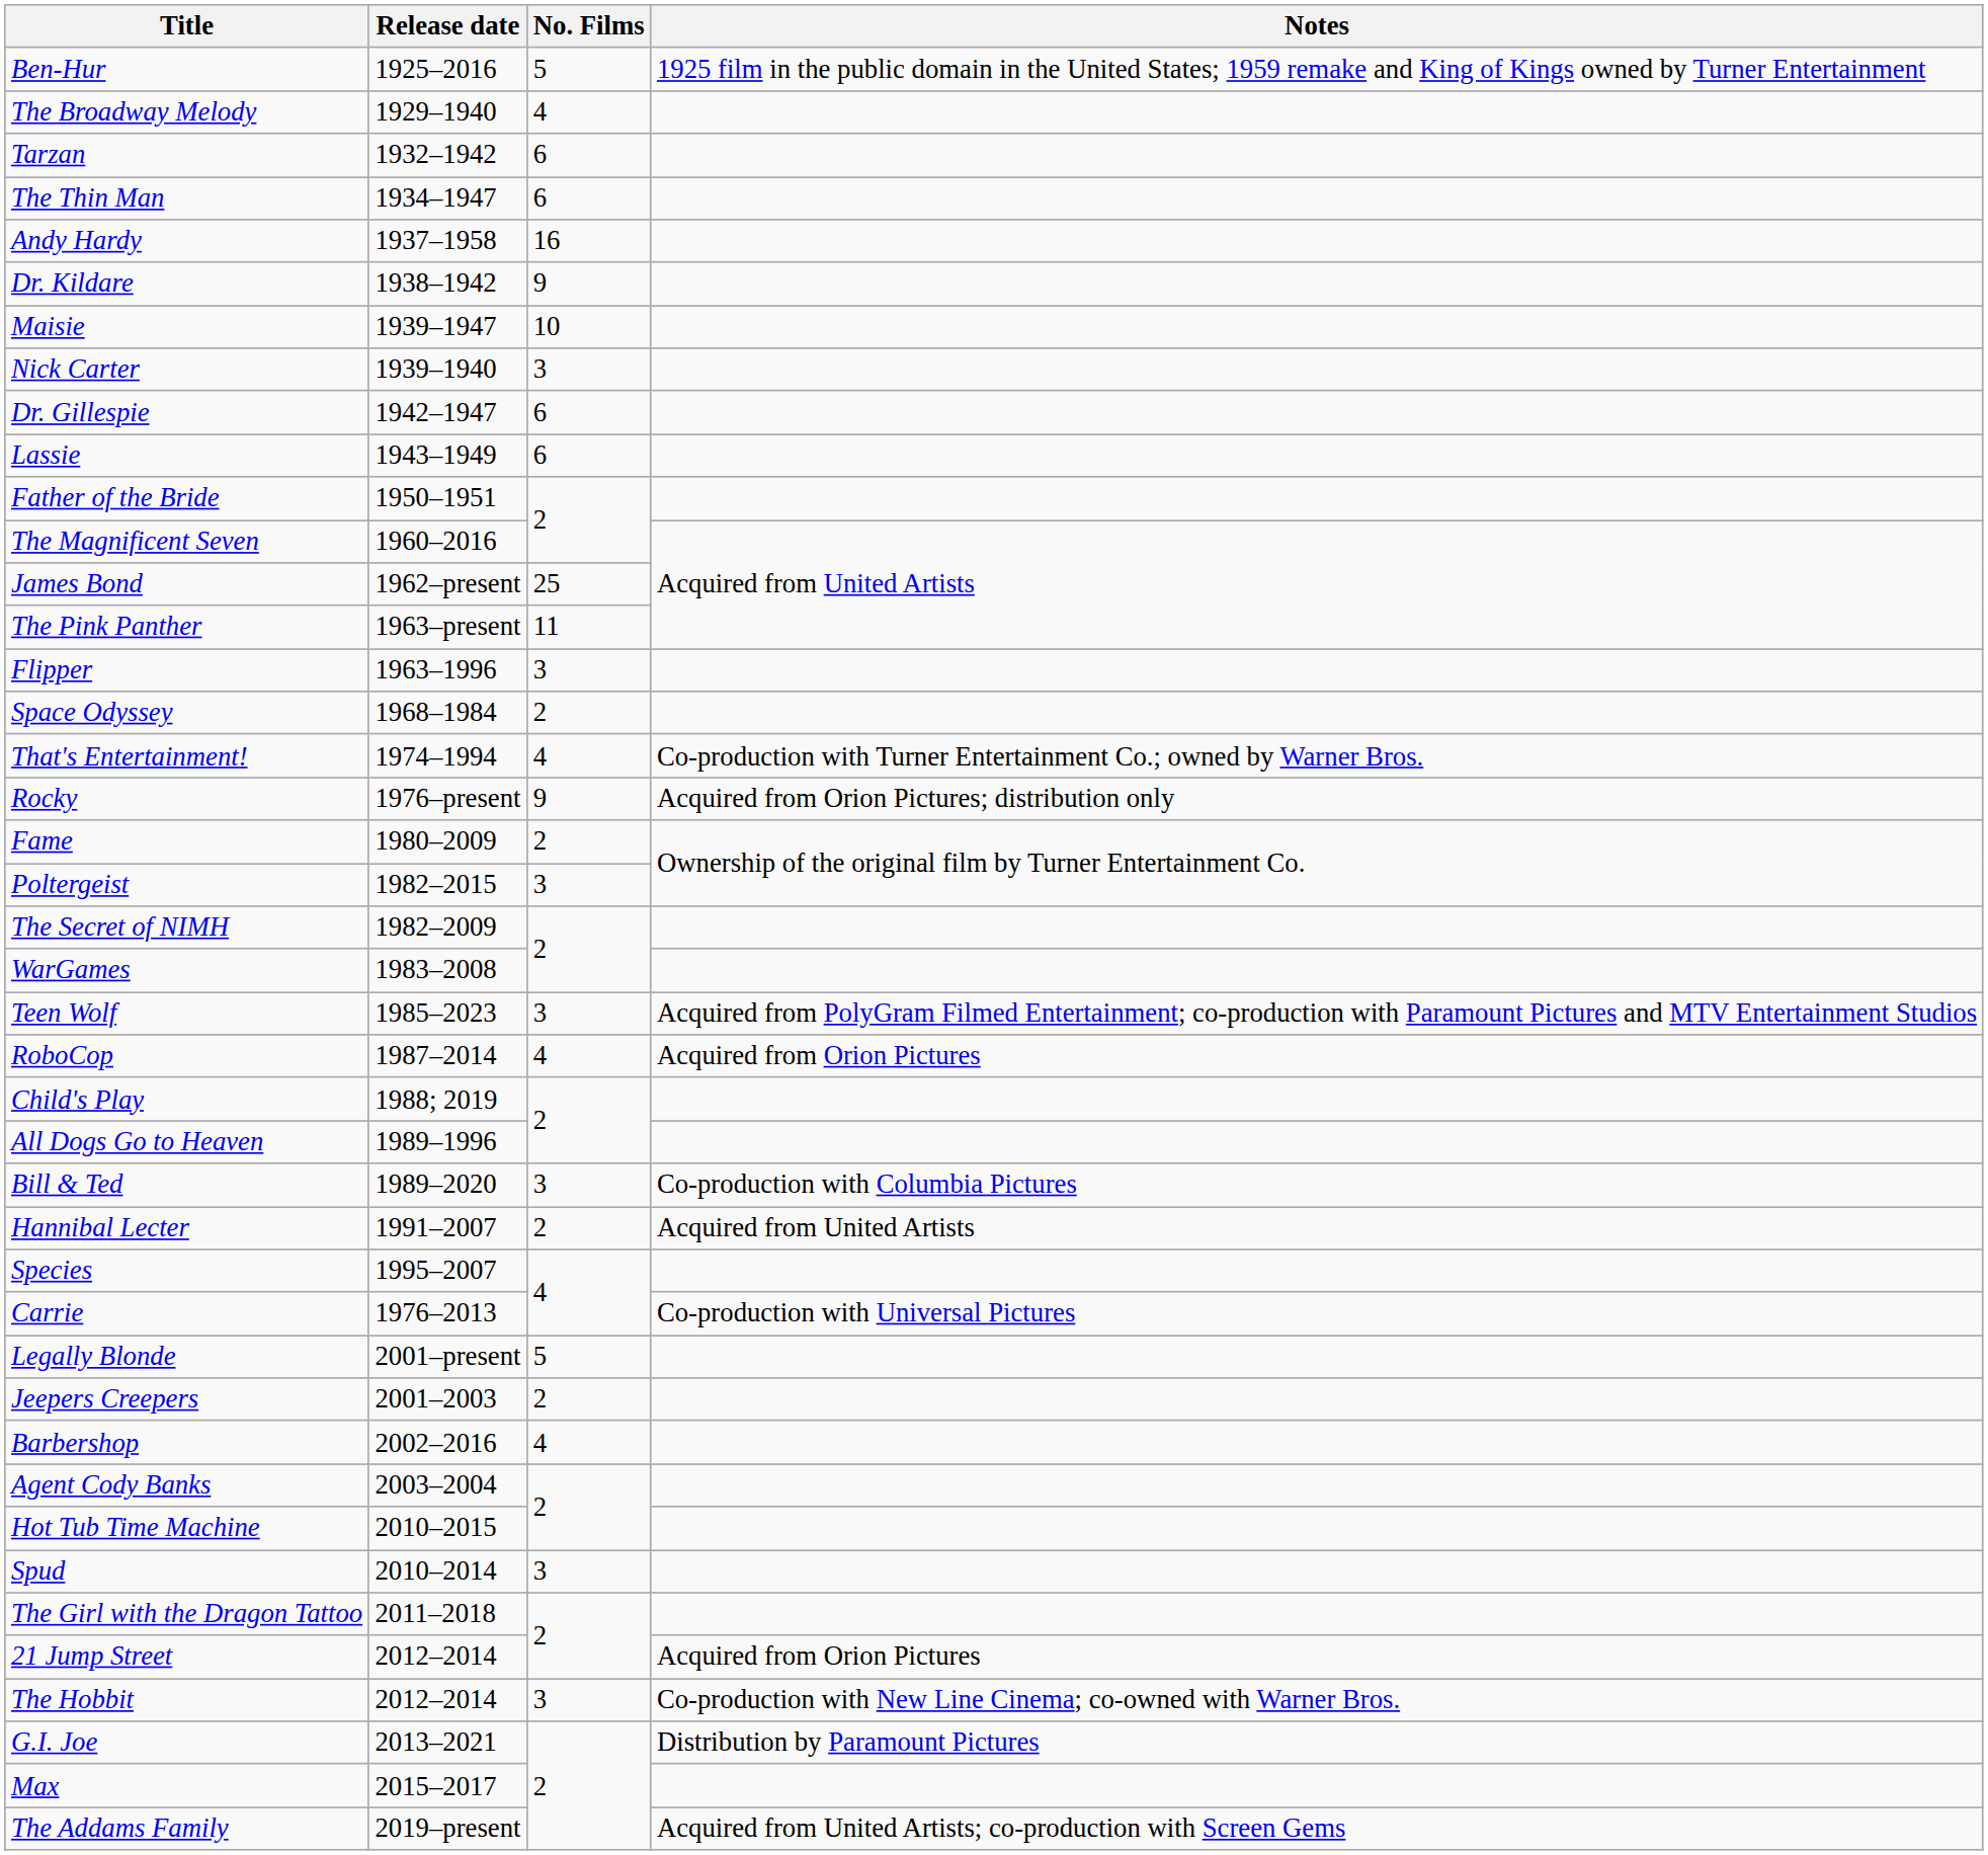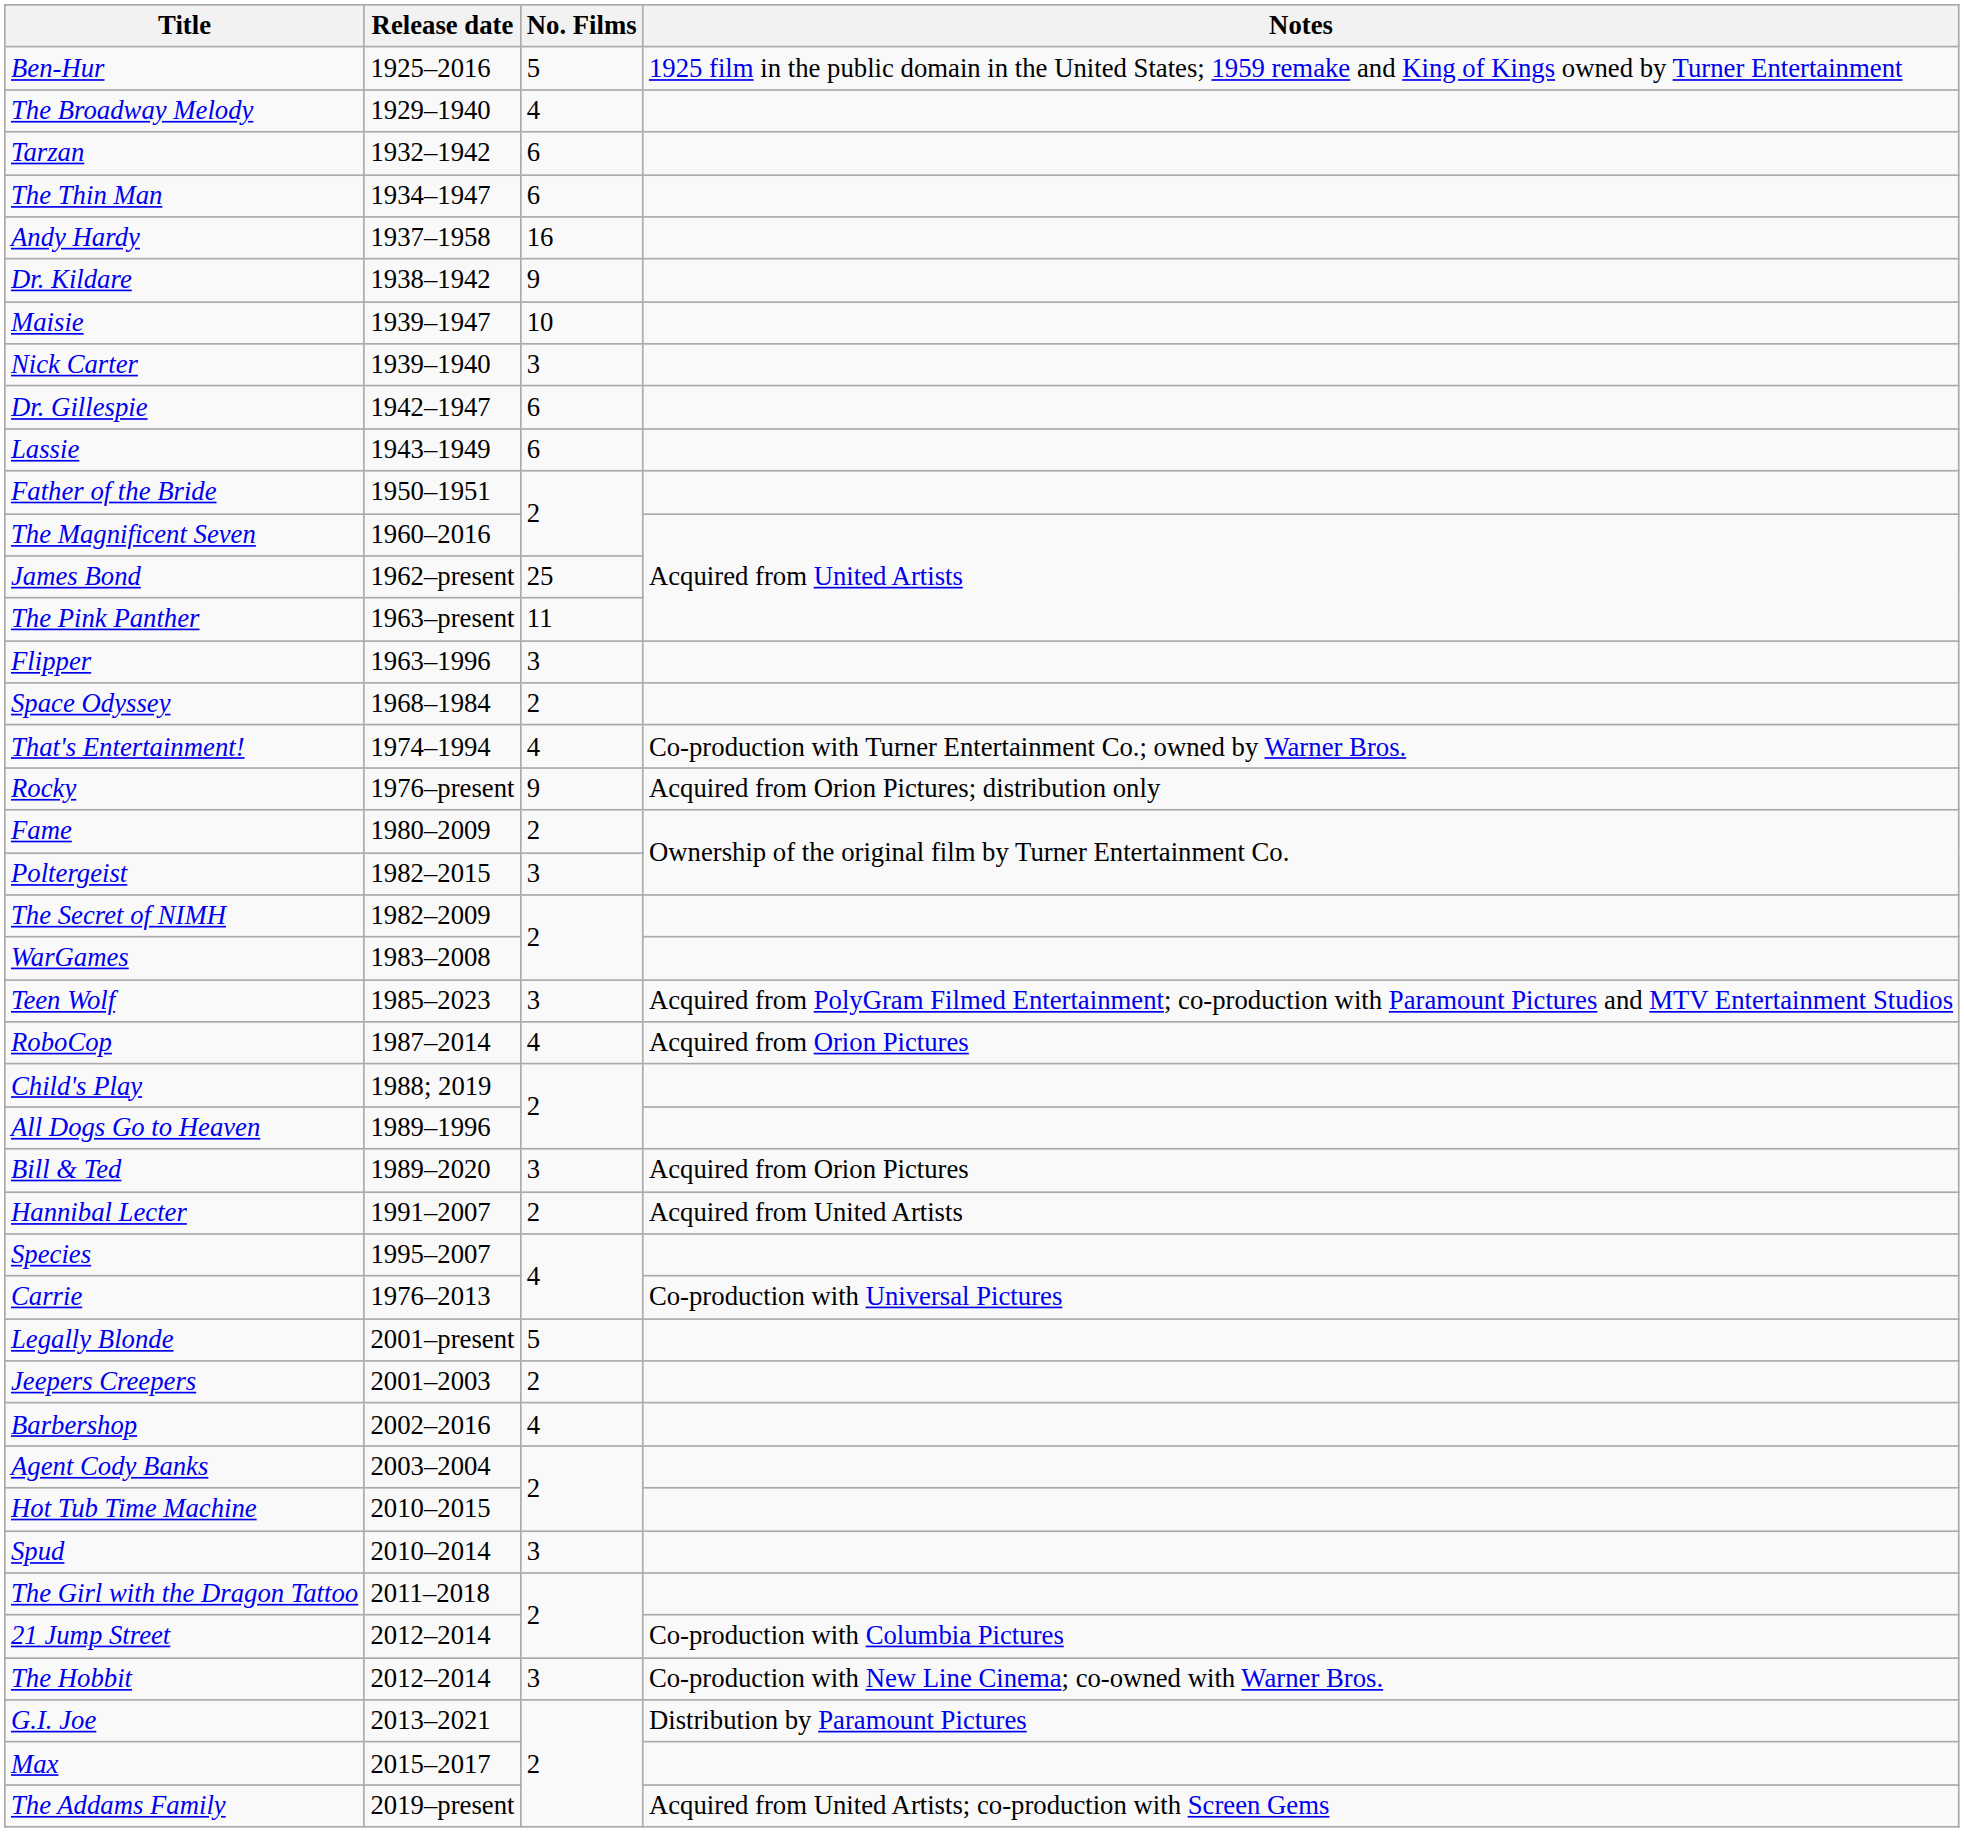 <table class="wikitable sortable">
 <tr>
 <th>Title</th>
 <th>Release date</th>
 <th>No. Films</th>
 <th>Notes</th>
 </tr>
 <tr>
 <td><em><a href='#'>Ben-Hur</a></em></td>
 <td>1925–2016</td>
 <td>5</td>
 <td><a href='#'>1925 film</a> in the public domain in the United States; <a href='#'>1959 remake</a> and <a href='#'>King of Kings</a> owned by <a href='#'>Turner Entertainment</a></td>
 </tr>
 <tr>
 <td><em><a href='#'>The Broadway Melody</a></em></td>
 <td>1929–1940</td>
 <td>4</td>
 <td></td>
 </tr>
 <tr>
 <td><em><a href='#'>Tarzan</a></em></td>
 <td>1932–1942</td>
 <td>6</td>
 <td></td>
 </tr>
 <tr>
 <td><em><a href='#'>The Thin Man</a></em></td>
 <td>1934–1947</td>
 <td>6</td>
 <td></td>
 </tr>
 <tr>
 <td><em><a href='#'>Andy Hardy</a></em></td>
 <td>1937–1958</td>
 <td>16</td>
 <td></td>
 </tr>
 <tr>
 <td><em><a href='#'>Dr. Kildare</a></em></td>
 <td>1938–1942</td>
 <td>9</td>
 <td></td>
 </tr>
 <tr>
 <td><em><a href='#'>Maisie</a></em></td>
 <td>1939–1947</td>
 <td>10</td>
 <td></td>
 </tr>
 <tr>
 <td><em><a href='#'>Nick Carter</a></em></td>
 <td>1939–1940</td>
 <td>3</td>
 <td></td>
 </tr>
 <tr>
 <td><em><a href='#'>Dr. Gillespie</a></em></td>
 <td>1942–1947</td>
 <td>6</td>
 <td></td>
 </tr>
 <tr>
 <td><em><a href='#'>Lassie</a></em></td>
 <td>1943–1949</td>
 <td>6</td>
 <td></td>
 </tr>
 <tr>
 <td><em><a href='#'>Father of the Bride</a></em></td>
 <td>1950–1951</td>
 <td rowspan=2>2</td>
 <td></td>
 </tr>
 <tr>
 <td><em><a href='#'>The Magnificent Seven</a></em></td>
 <td>1960–2016</td>
 <td rowspan=3>Acquired from <a href='#'>United Artists</a></td>
 </tr>
 <tr>
 <td><em><a href='#'>James Bond</a></em></td>
 <td>1962–present</td>
 <td>25</td>
 </tr>
 <tr>
 <td><em><a href='#'>The Pink Panther</a></em></td>
 <td>1963–present</td>
 <td>11</td>
 </tr>
 <tr>
 <td><em><a href='#'>Flipper</a></em></td>
 <td>1963–1996</td>
 <td>3</td>
 <td></td>
 </tr>
 <tr>
 <td><em><a href='#'>Space Odyssey</a></em></td>
 <td>1968–1984</td>
 <td>2</td>
 <td></td>
 </tr>
 <tr>
 <td><em><a href='#'>That's Entertainment!</a></em></td>
 <td>1974–1994</td>
 <td>4</td>
 <td>Co-production with Turner Entertainment Co.; owned by <a href='#'>Warner Bros.</a></td>
 </tr>
 <tr>
 <td><em><a href='#'>Rocky</a></em></td>
 <td>1976–present</td>
 <td>9</td>
 <td>Acquired from Orion Pictures; distribution only</td>
 </tr>
 <tr>
 <td><em><a href='#'>Fame</a></em></td>
 <td>1980–2009</td>
 <td>2</td>
 <td rowspan="2">Ownership of the original film by Turner Entertainment Co.</td>
 </tr>
 <tr>
 <td><em><a href='#'>Poltergeist</a></em></td>
 <td>1982–2015</td>
 <td>3</td>
 </tr>
 <tr>
 <td><em><a href='#'>The Secret of NIMH</a></em></td>
 <td>1982–2009</td>
 <td rowspan=2>2</td>
 <td></td>
 </tr>
 <tr>
 <td><em><a href='#'>WarGames</a></em></td>
 <td>1983–2008</td>
 <td></td>
 </tr>
 <tr>
 <td><em><a href='#'>Teen Wolf</a></em></td>
 <td>1985–2023</td>
 <td>3</td>
 <td>Acquired from <a href='#'>PolyGram Filmed Entertainment</a>; co-production with <a href='#'>Paramount Pictures</a> and <a href='#'>MTV Entertainment Studios</a></td>
 </tr>
 <tr>
 <td><em><a href='#'>RoboCop</a></em></td>
 <td>1987–2014</td>
 <td>4</td>
 <td>Acquired from <a href='#'>Orion Pictures</a></td>
 </tr>
 <tr>
 <td><em><a href='#'>Child's Play</a></em></td>
 <td>1988; 2019</td>
 <td rowspan=2>2</td>
 <td></td>
 </tr>
 <tr>
 <td><em><a href='#'>All Dogs Go to Heaven</a></em></td>
 <td>1989–1996</td>
 <td></td>
 </tr>
 <tr>
 <td><em><a href='#'>Bill & Ted</a></em></td>
 <td>1989–2020</td>
 <td>3</td>
-<td>Co-production with <a href='#'>Columbia Pictures</a></td>
+<td>Acquired from Orion Pictures</td>
 </tr>
 <tr>
 <td><em><a href='#'>Hannibal Lecter</a></em></td>
 <td>1991–2007</td>
 <td>2</td>
 <td>Acquired from United Artists</td>
 </tr>
 <tr>
 <td><em><a href='#'>Species</a></em></td>
 <td>1995–2007</td>
 <td rowspan=2>4</td>
 <td></td>
 </tr>
 <tr>
 <td><em><a href='#'>Carrie</a></em></td>
 <td>1976–2013</td>
 <td>Co-production with <a href='#'>Universal Pictures</a></td>
 </tr>
 <tr>
 <td><em><a href='#'>Legally Blonde</a></em></td>
 <td>2001–present</td>
 <td>5</td>
 <td></td>
 </tr>
 <tr>
 <td><em><a href='#'>Jeepers Creepers</a></em></td>
 <td>2001–2003</td>
 <td>2</td>
 <td></td>
 </tr>
 <tr>
 <td><em><a href='#'>Barbershop</a></em></td>
 <td>2002–2016</td>
 <td>4</td>
 <td></td>
 </tr>
 <tr>
 <td><em><a href='#'>Agent Cody Banks</a></em></td>
 <td>2003–2004</td>
 <td rowspan=2>2</td>
 <td></td>
 </tr>
 <tr>
 <td><em><a href='#'>Hot Tub Time Machine</a></em></td>
 <td>2010–2015</td>
 <td></td>
 </tr>
 <tr>
 <td><em><a href='#'>Spud</a></em></td>
 <td>2010–2014</td>
 <td>3</td>
 <td></td>
 </tr>
 <tr>
 <td><em><a href='#'>The Girl with the Dragon Tattoo</a></em></td>
 <td>2011–2018</td>
 <td rowspan=2>2</td>
 <td></td>
 </tr>
 <tr>
 <td><em><a href='#'>21 Jump Street</a></em></td>
 <td>2012–2014</td>
-<td>Acquired from Orion Pictures</td>
+<td>Co-production with <a href='#'>Columbia Pictures</a></td>
 </tr>
 <tr>
 <td><em><a href='#'>The Hobbit</a></em></td>
 <td>2012–2014</td>
 <td>3</td>
 <td>Co-production with <a href='#'>New Line Cinema</a>; co-owned with <a href='#'>Warner Bros.</a></td>
 </tr>
 <tr>
 <td><em><a href='#'>G.I. Joe</a></em></td>
 <td>2013–2021</td>
 <td rowspan=3>2</td>
 <td>Distribution by <a href='#'>Paramount Pictures</a></td>
 </tr>
 <tr>
 <td><em><a href='#'>Max</a></em></td>
 <td>2015–2017</td>
 <td></td>
 </tr>
 <tr>
 <td><em><a href='#'>The Addams Family</a></em></td>
 <td>2019–present</td>
 <td>Acquired from United Artists; co-production with <a href='#'>Screen Gems</a></td>
 </tr>
 </table>
